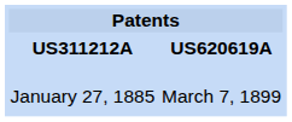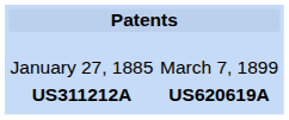 <table class="toccolours" style="float: left; margin-right: 1em; margin-left: 0em; margin-bottom: 1em; font-size: 85%; background:#c6dbf7; color:black; width:fit-content; max-width: 20%;" cellspacing="3">
 <tr>
 <td colspan="2" style="text-align: center;font-weight:bold;background-color:#bbd0ec;">Patents</td>
+</tr>
+<tr>
+<td style="text-align: center;"><br>January 27, 1885</td>
+<td style="text-align: center;"><br>March 7, 1899</td>
 </tr>
 <tr>
 <td style="text-align: center;font-weight:bold;">US311212A<div></div></td>
 <td style="text-align: center;font-weight:bold;">US620619A<div></div></td>
 </tr>
 <tr>
-<td style="text-align: center;"><br>January 27, 1885</td>
-<td style="text-align: center;"><br>March 7, 1899</td>
-</tr>
-<tr>
 </tr>
 </table>
